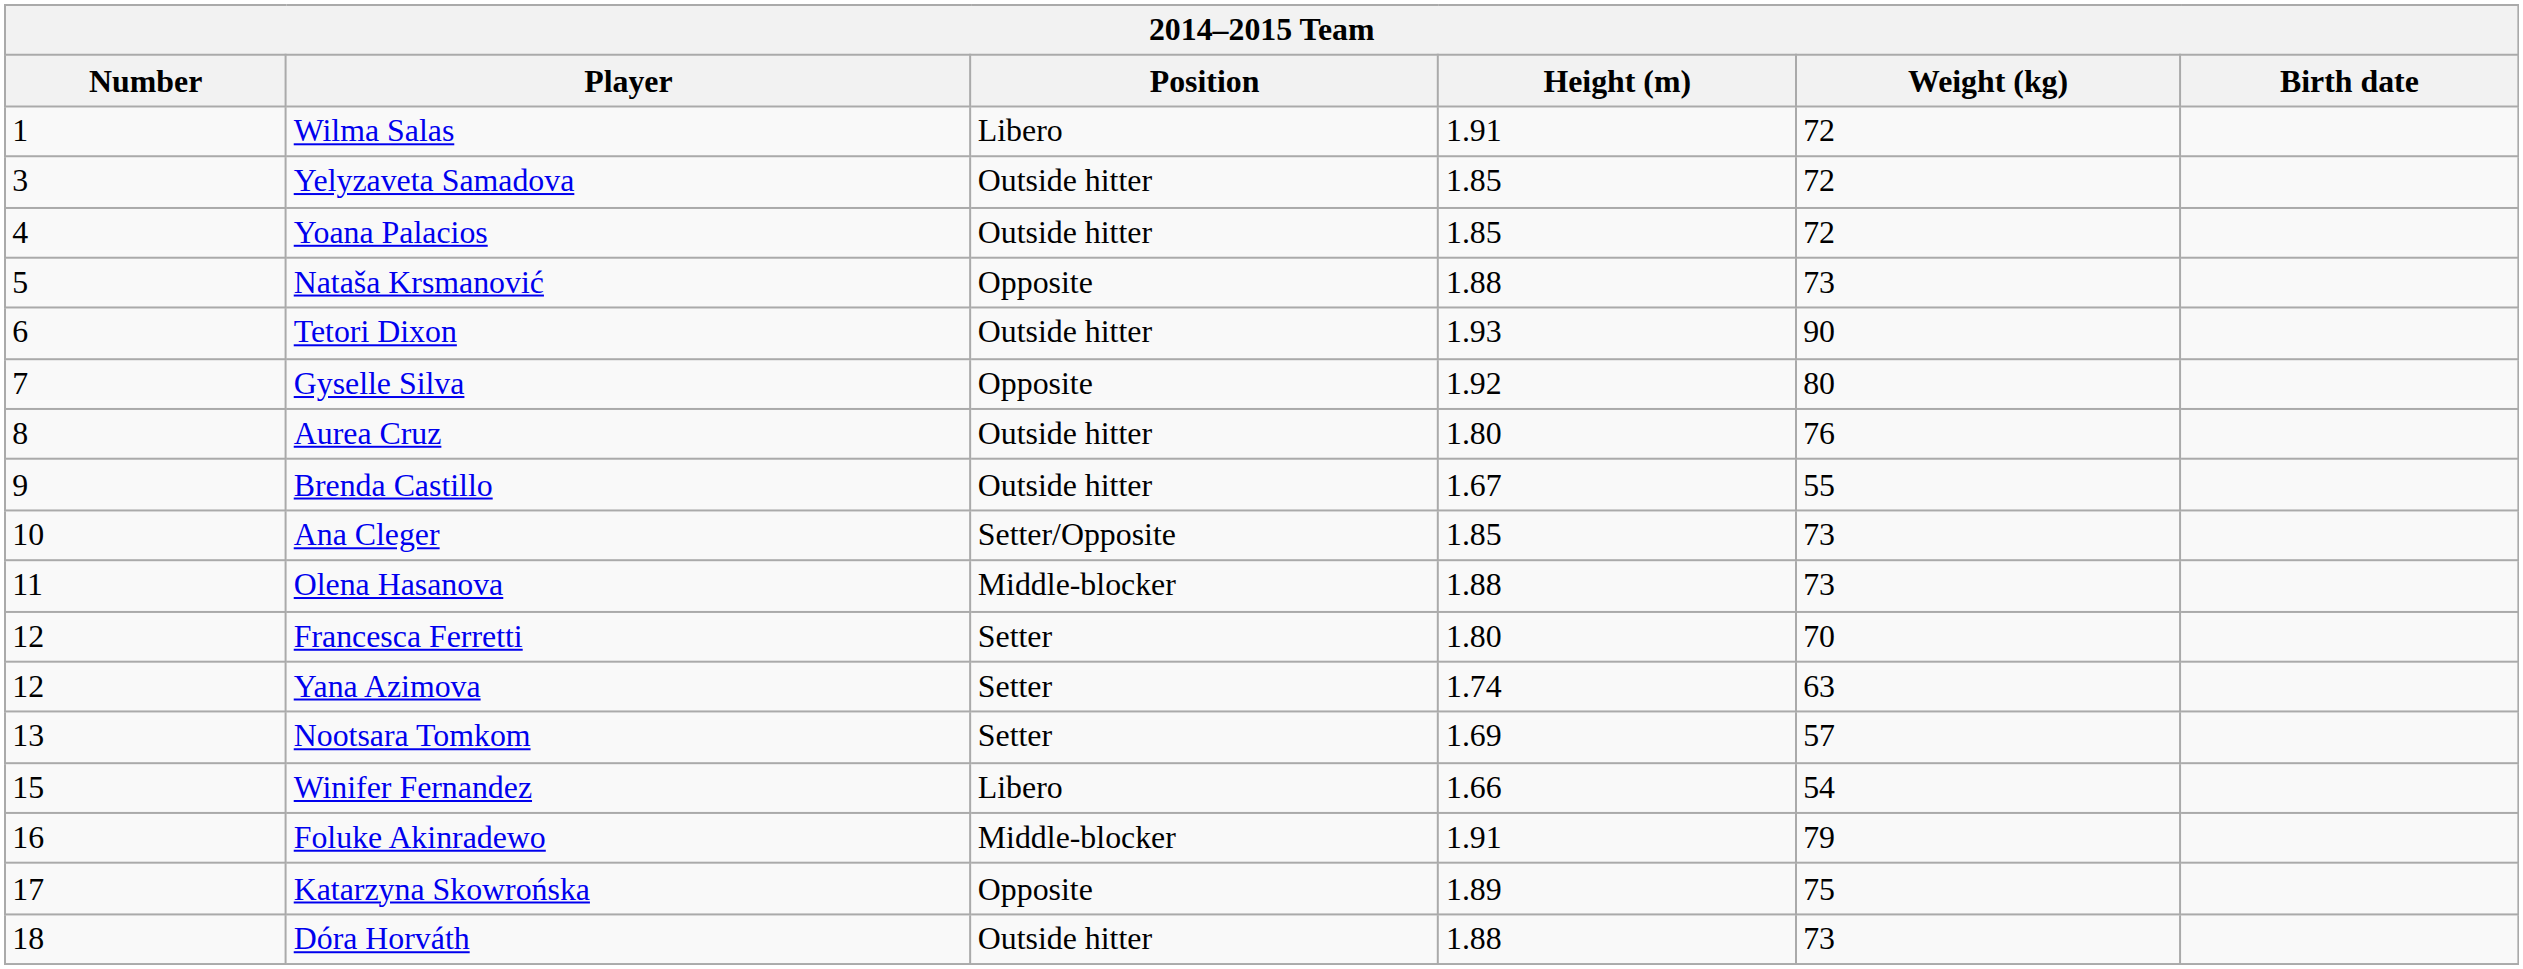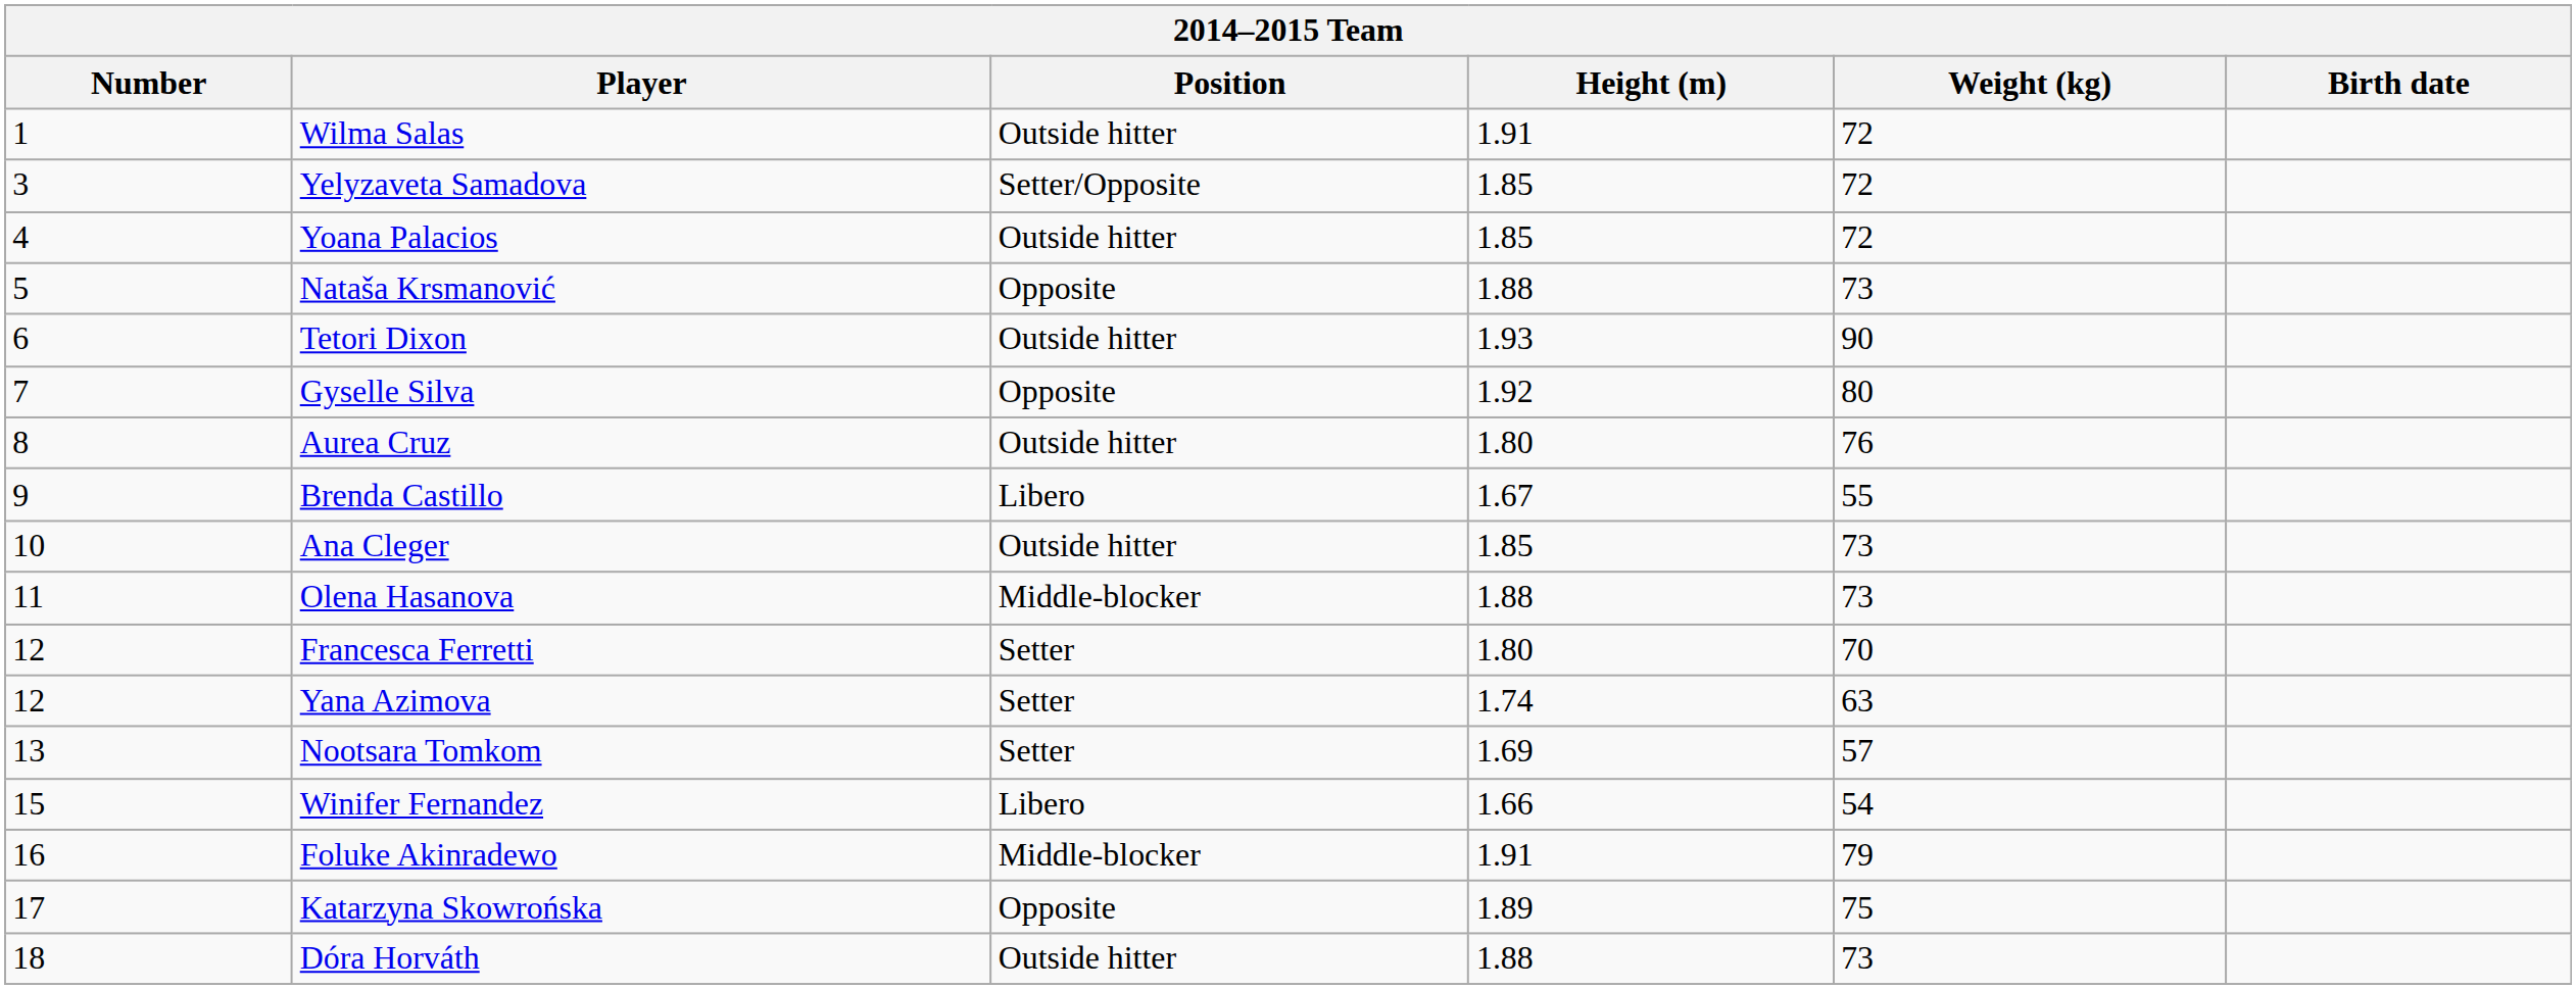 <table class="wikitable collapsible collapsed" style="width:100%;">
 <tr>
 <th colspan=6><strong>2014–2015 Team</strong></th>
 </tr>
 <tr>
 <th>Number</th>
 <th>Player</th>
 <th>Position</th>
 <th>Height (m)</th>
 <th>Weight (kg)</th>
 <th>Birth date</th>
 </tr>
 <tr>
 <td>1</td>
 <td> <a href='#'>Wilma Salas</a></td>
-<td>Libero</td>
+<td>Outside hitter</td>
 <td>1.91</td>
 <td>72</td>
 <td></td>
 </tr>
 <tr>
 <td>3</td>
 <td> <a href='#'>Yelyzaveta Samadova</a></td>
-<td>Outside hitter</td>
+<td>Setter/Opposite</td>
 <td>1.85</td>
 <td>72</td>
 <td></td>
 </tr>
 <tr>
 <td>4</td>
 <td> <a href='#'>Yoana Palacios</a></td>
 <td>Outside hitter</td>
 <td>1.85</td>
 <td>72</td>
 <td></td>
 </tr>
 <tr>
 <td>5</td>
 <td> <a href='#'>Nataša Krsmanović</a></td>
 <td>Opposite</td>
 <td>1.88</td>
 <td>73</td>
 <td></td>
 </tr>
 <tr>
 <td>6</td>
 <td> <a href='#'>Tetori Dixon</a></td>
 <td>Outside hitter</td>
 <td>1.93</td>
 <td>90</td>
 <td></td>
 </tr>
 <tr>
 <td>7</td>
 <td> <a href='#'>Gyselle Silva</a></td>
 <td>Opposite</td>
 <td>1.92</td>
 <td>80</td>
 <td></td>
 </tr>
 <tr>
 <td>8</td>
 <td> <a href='#'>Aurea Cruz</a></td>
 <td>Outside hitter</td>
 <td>1.80</td>
 <td>76</td>
 <td></td>
 </tr>
 <tr>
 <td>9</td>
 <td> <a href='#'>Brenda Castillo</a></td>
-<td>Outside hitter</td>
+<td>Libero</td>
 <td>1.67</td>
 <td>55</td>
 <td></td>
 </tr>
 <tr>
 <td>10</td>
 <td> <a href='#'>Ana Cleger</a></td>
-<td>Setter/Opposite</td>
+<td>Outside hitter</td>
 <td>1.85</td>
 <td>73</td>
 <td></td>
 </tr>
 <tr>
 <td>11</td>
 <td> <a href='#'>Olena Hasanova</a></td>
 <td>Middle-blocker</td>
 <td>1.88</td>
 <td>73</td>
 <td></td>
 </tr>
 <tr>
 <td>12</td>
 <td> <a href='#'>Francesca Ferretti</a></td>
 <td>Setter</td>
 <td>1.80</td>
 <td>70</td>
 <td></td>
 </tr>
 <tr>
 <td>12</td>
 <td> <a href='#'>Yana Azimova</a></td>
 <td>Setter</td>
 <td>1.74</td>
 <td>63</td>
 <td></td>
 </tr>
 <tr>
 <td>13</td>
 <td> <a href='#'>Nootsara Tomkom</a></td>
 <td>Setter</td>
 <td>1.69</td>
 <td>57</td>
 <td></td>
 </tr>
 <tr>
 <td>15</td>
 <td> <a href='#'>Winifer Fernandez</a></td>
 <td>Libero</td>
 <td>1.66</td>
 <td>54</td>
 <td></td>
 </tr>
 <tr>
 <td>16</td>
 <td> <a href='#'>Foluke Akinradewo</a></td>
 <td>Middle-blocker</td>
 <td>1.91</td>
 <td>79</td>
 <td></td>
 </tr>
 <tr>
 <td>17</td>
 <td> <a href='#'>Katarzyna Skowrońska</a></td>
 <td>Opposite</td>
 <td>1.89</td>
 <td>75</td>
 <td></td>
 </tr>
 <tr>
 <td>18</td>
 <td> <a href='#'>Dóra Horváth</a></td>
 <td>Outside hitter</td>
 <td>1.88</td>
 <td>73</td>
 <td></td>
 </tr>
 <tr>
 </tr>
 </table>
